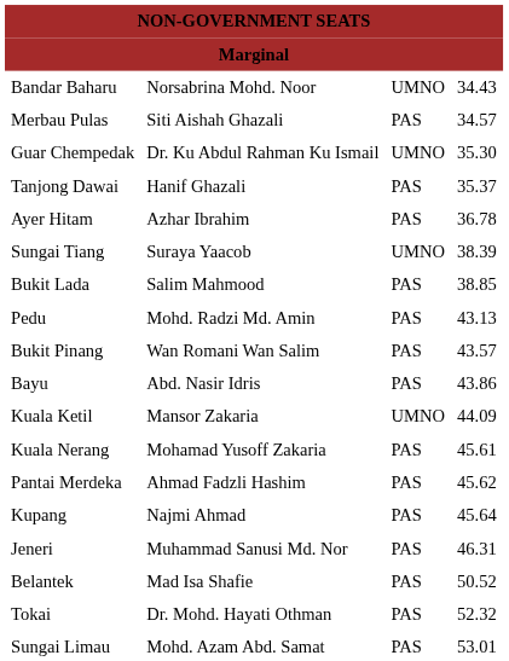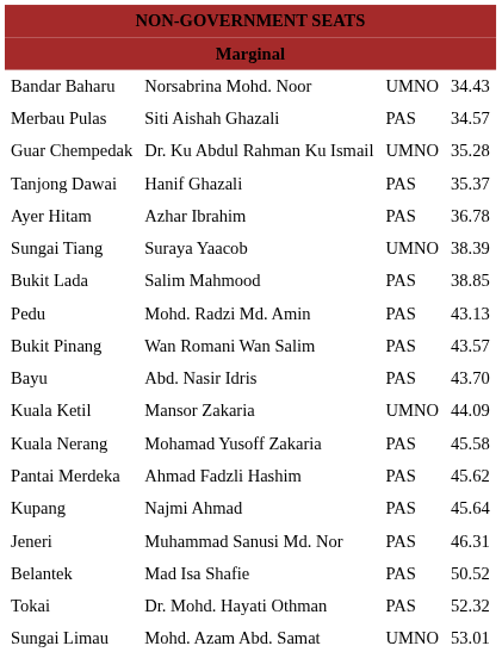 <table class="toccolours" cellpadding="5" cellspacing="0" style="float:left; margin-right:.5em; margin-top:.4em; font-size:90%;">
 <tr>
 <td colspan="4"  style="text-align:center; background:brown;"><span><strong>NON-GOVERNMENT SEATS</strong></span></td>
 </tr>
 <tr>
 <td colspan="4"  style="text-align:center; background:brown;"><span><strong>Marginal</strong></span></td>
 </tr>
 <tr>
 <td>Bandar Baharu</td>
 <td>Norsabrina Mohd. Noor</td>
 <td>UMNO</td>
 <td style="text-align:center;">34.43</td>
 </tr>
 <tr>
 <td>Merbau Pulas</td>
 <td>Siti Aishah Ghazali</td>
 <td>PAS</td>
 <td style="text-align:center;">34.57</td>
 </tr>
 <tr>
 <td>Guar Chempedak</td>
 <td>Dr. Ku Abdul Rahman Ku Ismail</td>
 <td>UMNO</td>
-<td style="text-align:center;">35.30</td>
+<td style="text-align:center;">35.28</td>
 </tr>
 <tr>
 <td>Tanjong Dawai</td>
 <td>Hanif Ghazali</td>
 <td>PAS</td>
 <td style="text-align:center;">35.37</td>
 </tr>
 <tr>
 <td>Ayer Hitam</td>
 <td>Azhar Ibrahim</td>
 <td>PAS</td>
 <td style="text-align:center;">36.78</td>
 </tr>
 <tr>
 <td>Sungai Tiang</td>
 <td>Suraya Yaacob</td>
 <td>UMNO</td>
 <td style="text-align:center;">38.39</td>
 </tr>
 <tr>
 <td>Bukit Lada</td>
 <td>Salim Mahmood</td>
 <td>PAS</td>
 <td style="text-align:center;">38.85</td>
 </tr>
 <tr>
 <td>Pedu</td>
 <td>Mohd. Radzi Md. Amin</td>
 <td>PAS</td>
 <td style="text-align:center;">43.13</td>
 </tr>
 <tr>
 <td>Bukit Pinang</td>
 <td>Wan Romani Wan Salim</td>
 <td>PAS</td>
 <td style="text-align:center;">43.57</td>
 </tr>
 <tr>
 <td>Bayu</td>
 <td>Abd. Nasir Idris</td>
 <td>PAS</td>
-<td style="text-align:center;">43.86</td>
+<td style="text-align:center;">43.70</td>
 </tr>
 <tr>
 <td>Kuala Ketil</td>
 <td>Mansor Zakaria</td>
 <td>UMNO</td>
 <td style="text-align:center;">44.09</td>
 </tr>
 <tr>
 <td>Kuala Nerang</td>
 <td>Mohamad Yusoff Zakaria</td>
 <td>PAS</td>
-<td style="text-align:center;">45.61</td>
+<td style="text-align:center;">45.58</td>
 </tr>
 <tr>
 <td>Pantai Merdeka</td>
 <td>Ahmad Fadzli Hashim</td>
 <td>PAS</td>
 <td style="text-align:center;">45.62</td>
 </tr>
 <tr>
 <td>Kupang</td>
 <td>Najmi Ahmad</td>
 <td>PAS</td>
 <td style="text-align:center;">45.64</td>
 </tr>
 <tr>
 <td>Jeneri</td>
 <td>Muhammad Sanusi Md. Nor</td>
 <td>PAS</td>
 <td style="text-align:center;">46.31</td>
 </tr>
 <tr>
 <td>Belantek</td>
 <td>Mad Isa Shafie</td>
 <td>PAS</td>
 <td style="text-align:center;">50.52</td>
 </tr>
 <tr>
 <td>Tokai</td>
 <td>Dr. Mohd. Hayati Othman</td>
 <td>PAS</td>
 <td style="text-align:center;">52.32</td>
 </tr>
 <tr>
 <td>Sungai Limau</td>
 <td>Mohd. Azam Abd. Samat</td>
-<td>PAS</td>
+<td>UMNO</td>
 <td style="text-align:center;">53.01</td>
 </tr>
 </table>
